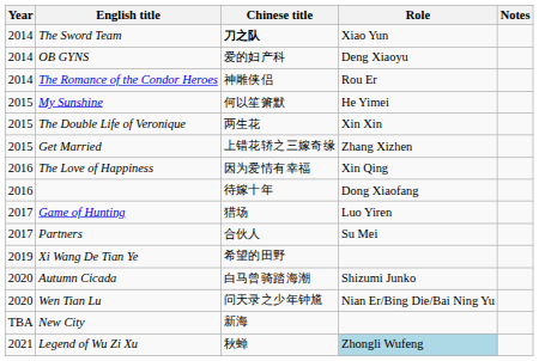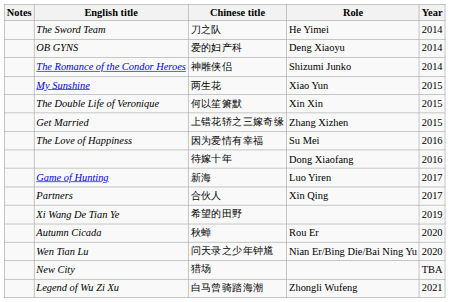 <table class="wikitable">
 <tr>
-<th>Year</th>
+<th>Notes</th>
 <th>English title</th>
 <th>Chinese title</th>
 <th>Role</th>
-<th>Notes</th>
+<th>Year</th>
 </tr>
 <tr>
+<td></td>
+<td><em>The Sword Team</em></td>
+<td>刀之队</td>
+<td>He Yimei</td>
 <td>2014</td>
-<td><em>The Sword Team</em></td>
-<td><strong>刀之队</strong></td>
-<td>Xiao Yun</td>
-<td></td>
 </tr>
 <tr>
-<td>2014</td>
+<td></td>
 <td><em>OB GYNS</em></td>
 <td>爱的妇产科</td>
 <td>Deng Xiaoyu</td>
-<td></td>
+<td>2014</td>
 </tr>
 <tr>
-<td>2014</td>
+<td></td>
 <td><em><a href='#'>The Romance of the Condor Heroes</a></em></td>
 <td>神雕侠侣</td>
-<td>Rou Er</td>
-<td></td>
+<td>Shizumi Junko</td>
+<td>2014</td>
 </tr>
 <tr>
+<td></td>
+<td><em><a href='#'>My Sunshine</a></em></td>
+<td>两生花</td>
+<td>Xiao Yun</td>
 <td>2015</td>
-<td><em><a href='#'>My Sunshine</a></em></td>
-<td>何以笙箫默</td>
-<td>He Yimei</td>
-<td></td>
 </tr>
 <tr>
+<td></td>
+<td><em>The Double Life of Veronique</em></td>
+<td>何以笙箫默</td>
+<td>Xin Xin</td>
 <td>2015</td>
-<td><em>The Double Life of Veronique</em></td>
-<td>两生花</td>
-<td>Xin Xin</td>
-<td></td>
 </tr>
 <tr>
-<td>2015</td>
+<td></td>
 <td><em>Get Married</em></td>
 <td>上错花轿之三嫁奇缘</td>
 <td>Zhang Xizhen</td>
-<td></td>
+<td>2015</td>
 </tr>
 <tr>
-<td>2016</td>
+<td></td>
 <td><em>The Love of Happiness</em></td>
 <td>因为爱情有幸福</td>
-<td>Xin Qing</td>
-<td></td>
+<td>Su Mei</td>
+<td>2016</td>
 </tr>
 <tr>
-<td>2016</td>
+<td></td>
 <td></td>
 <td>待嫁十年</td>
 <td>Dong Xiaofang</td>
-<td></td>
+<td>2016</td>
 </tr>
 <tr>
+<td></td>
+<td><em><a href='#'>Game of Hunting</a></em></td>
+<td>新海</td>
+<td>Luo Yiren</td>
 <td>2017</td>
-<td><em><a href='#'>Game of Hunting</a></em></td>
-<td>猎场</td>
-<td>Luo Yiren</td>
-<td></td>
 </tr>
 <tr>
-<td>2017</td>
+<td></td>
 <td><em>Partners</em></td>
 <td>合伙人</td>
-<td>Su Mei</td>
-<td></td>
+<td>Xin Qing</td>
+<td>2017</td>
 </tr>
 <tr>
-<td>2019</td>
+<td></td>
 <td><em>Xi Wang De Tian Ye</em></td>
 <td>希望的田野</td>
 <td></td>
-<td></td>
+<td>2019</td>
 </tr>
 <tr>
+<td></td>
+<td><em>Autumn Cicada</em></td>
+<td>秋蝉</td>
+<td>Rou Er</td>
 <td>2020</td>
-<td><em>Autumn Cicada</em></td>
-<td>白马曾骑踏海潮</td>
-<td>Shizumi Junko</td>
-<td></td>
 </tr>
 <tr>
-<td>2020</td>
+<td></td>
 <td><em>Wen Tian Lu</em></td>
 <td>问天录之少年钟馗</td>
 <td>Nian Er/Bing Die/Bai Ning Yu</td>
-<td></td>
+<td>2020</td>
 </tr>
 <tr>
+<td></td>
+<td><em>New City</em></td>
+<td>猎场</td>
+<td></td>
 <td>TBA</td>
-<td><em>New City</em></td>
-<td>新海</td>
-<td></td>
-<td></td>
 </tr>
 <tr>
+<td></td>
+<td><em>Legend of Wu Zi Xu</em></td>
+<td>白马曾骑踏海潮</td>
+<td>Zhongli Wufeng</td>
 <td>2021</td>
-<td><em>Legend of Wu Zi Xu</em></td>
-<td>秋蝉</td>
-<td style="background: lightblue;">Zhongli Wufeng</td>
-<td></td>
 </tr>
 </table>
